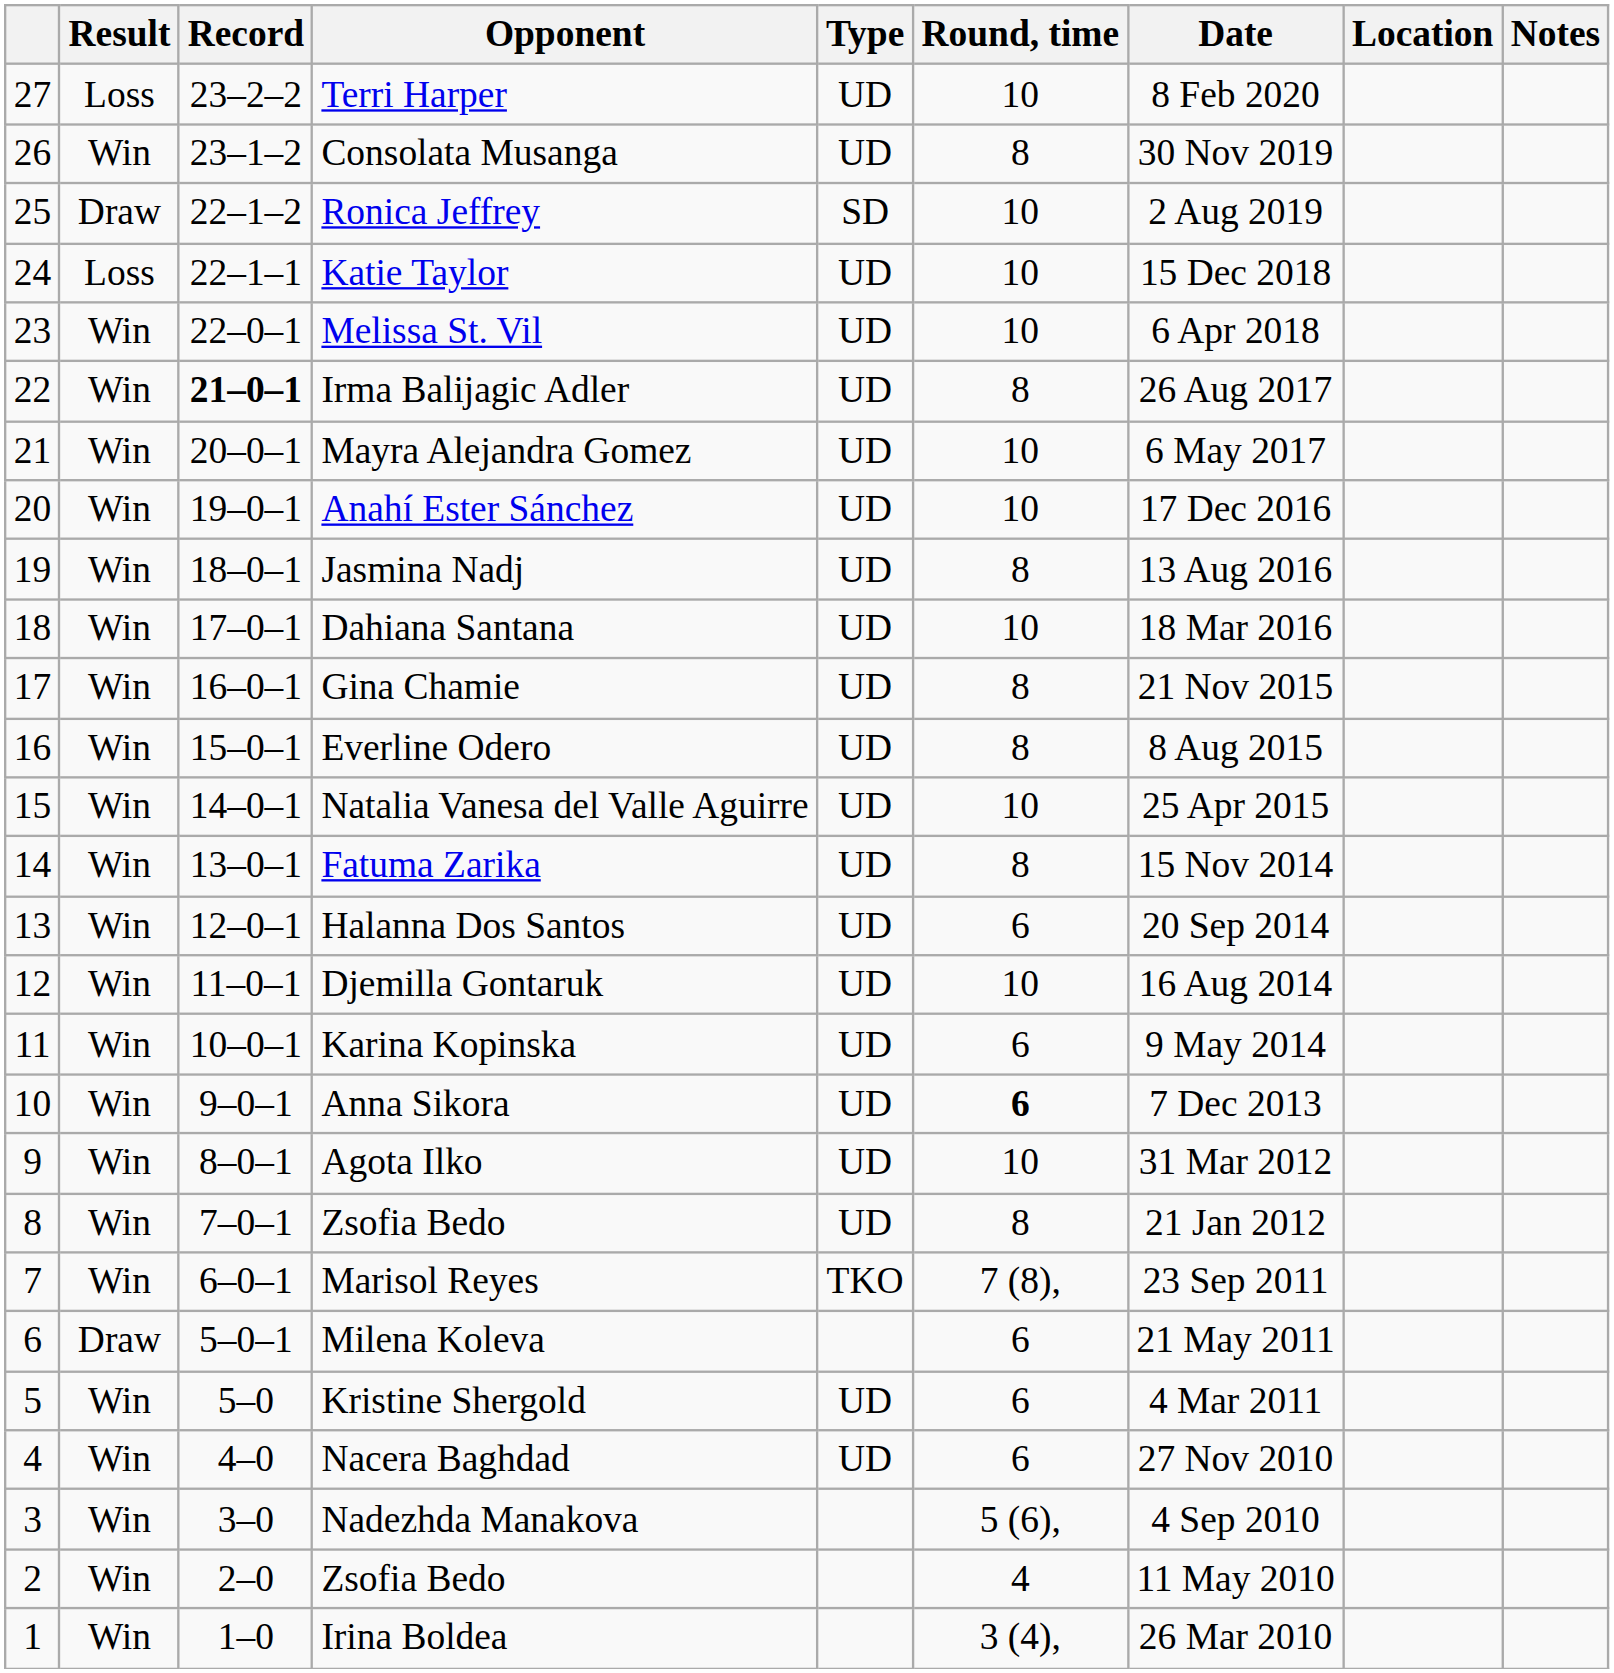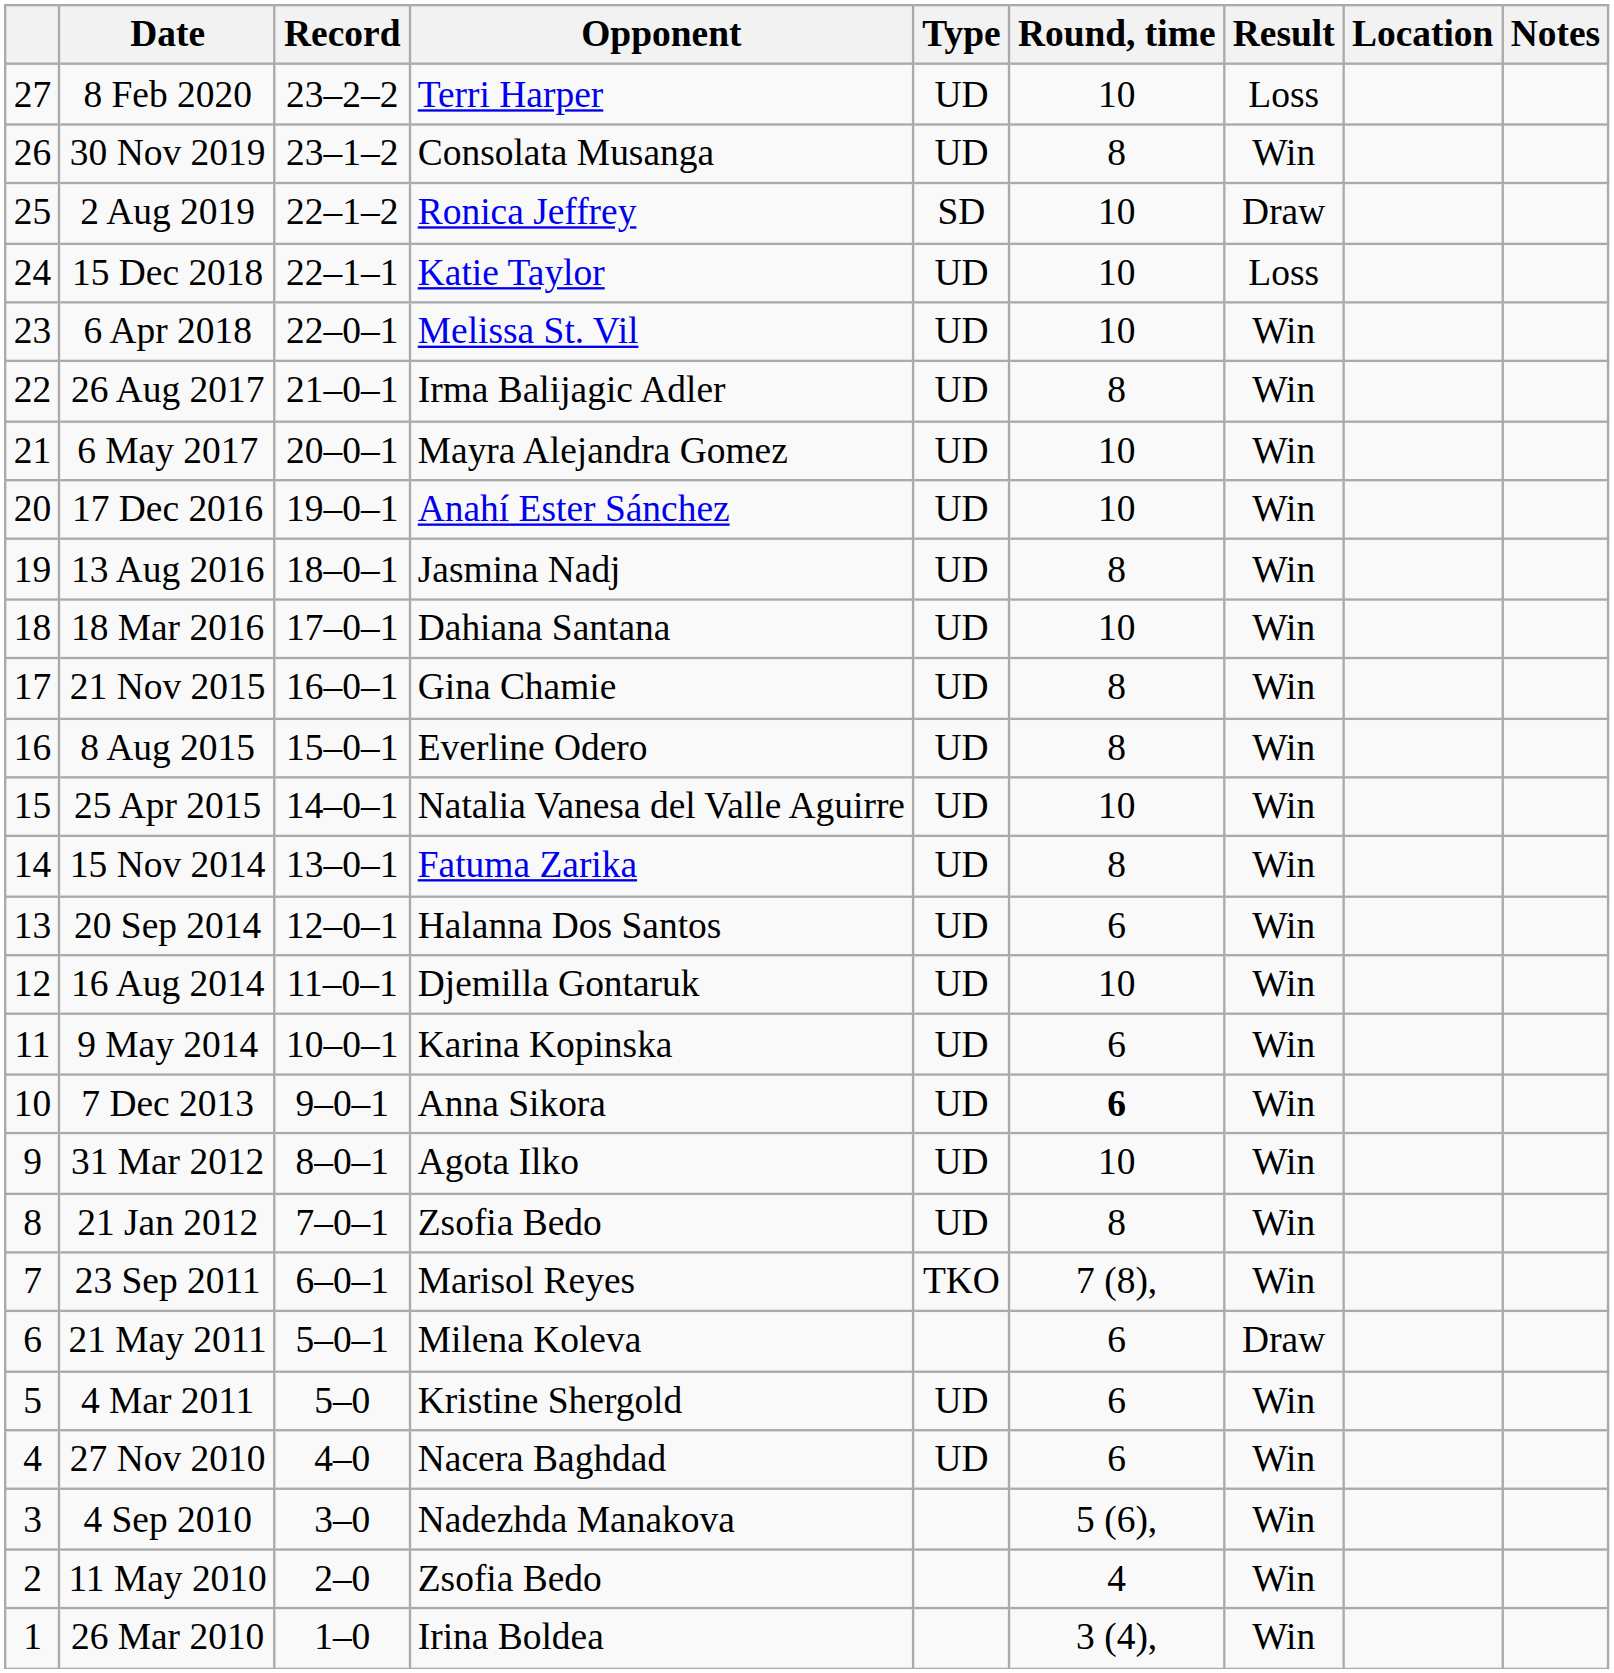 <table class="wikitable" style="text-align:center">
 <tr>
 <th></th>
-<th>Result</th>
+<th>Date</th>
 <th>Record</th>
 <th>Opponent</th>
 <th>Type</th>
 <th>Round, time</th>
-<th>Date</th>
+<th>Result</th>
 <th>Location</th>
 <th>Notes</th>
 </tr>
 <tr>
 <td>27</td>
-<td>Loss</td>
+<td>8 Feb 2020</td>
 <td>23–2–2</td>
 <td align=left><a href='#'>Terri Harper</a></td>
 <td>UD</td>
 <td>10</td>
-<td>8 Feb 2020</td>
+<td>Loss</td>
 <td style="text-align:left;"></td>
 <td align=left></td>
 </tr>
 <tr>
 <td>26</td>
-<td>Win</td>
+<td>30 Nov 2019</td>
 <td>23–1–2</td>
 <td style="text-align:left;">Consolata Musanga</td>
 <td>UD</td>
 <td>8</td>
-<td>30 Nov 2019</td>
+<td>Win</td>
 <td style="text-align:left;"></td>
 <td></td>
 </tr>
 <tr>
 <td>25</td>
-<td>Draw</td>
+<td>2 Aug 2019</td>
 <td>22–1–2</td>
 <td style="text-align:left;"><a href='#'>Ronica Jeffrey</a></td>
 <td>SD</td>
 <td>10</td>
-<td>2 Aug 2019</td>
+<td>Draw</td>
 <td style="text-align:left;"></td>
 <td style="text-align:left;"></td>
 </tr>
 <tr>
 <td>24</td>
-<td>Loss</td>
+<td>15 Dec 2018</td>
 <td>22–1–1</td>
 <td style="text-align:left;"><a href='#'>Katie Taylor</a></td>
 <td>UD</td>
 <td>10</td>
-<td>15 Dec 2018</td>
+<td>Loss</td>
 <td style="text-align:left;"></td>
 <td style="text-align:left;"></td>
 </tr>
 <tr>
 <td>23</td>
-<td>Win</td>
+<td>6 Apr 2018</td>
 <td>22–0–1</td>
 <td style="text-align:left;"><a href='#'>Melissa St. Vil</a></td>
 <td>UD</td>
 <td>10</td>
-<td>6 Apr 2018</td>
+<td>Win</td>
 <td style="text-align:left;"></td>
 <td style="text-align:left;"></td>
 </tr>
 <tr>
 <td>22</td>
-<td>Win</td>
-<td><strong>21–0–1</strong></td>
+<td>26 Aug 2017</td>
+<td>21–0–1</td>
 <td style="text-align:left;">Irma Balijagic Adler</td>
 <td>UD</td>
 <td>8</td>
-<td>26 Aug 2017</td>
+<td>Win</td>
 <td style="text-align:left;"></td>
 <td></td>
 </tr>
 <tr>
 <td>21</td>
-<td>Win</td>
+<td>6 May 2017</td>
 <td>20–0–1</td>
 <td style="text-align:left;">Mayra Alejandra Gomez</td>
 <td>UD</td>
 <td>10</td>
-<td>6 May 2017</td>
+<td>Win</td>
 <td style="text-align:left;"></td>
 <td style="text-align:left;"></td>
 </tr>
 <tr>
 <td>20</td>
-<td>Win</td>
+<td>17 Dec 2016</td>
 <td>19–0–1</td>
 <td style="text-align:left;"><a href='#'>Anahí Ester Sánchez</a></td>
 <td>UD</td>
 <td>10</td>
-<td>17 Dec 2016</td>
+<td>Win</td>
 <td style="text-align:left;"></td>
 <td style="text-align:left;"></td>
 </tr>
 <tr>
 <td>19</td>
-<td>Win</td>
+<td>13 Aug 2016</td>
 <td>18–0–1</td>
 <td style="text-align:left;">Jasmina Nadj</td>
 <td>UD</td>
 <td>8</td>
-<td>13 Aug 2016</td>
+<td>Win</td>
 <td style="text-align:left;"></td>
 <td></td>
 </tr>
 <tr>
 <td>18</td>
-<td>Win</td>
+<td>18 Mar 2016</td>
 <td>17–0–1</td>
 <td style="text-align:left;">Dahiana Santana</td>
 <td>UD</td>
 <td>10</td>
-<td>18 Mar 2016</td>
+<td>Win</td>
 <td style="text-align:left;"></td>
 <td style="text-align:left;"></td>
 </tr>
 <tr>
 <td>17</td>
-<td>Win</td>
+<td>21 Nov 2015</td>
 <td>16–0–1</td>
 <td style="text-align:left;">Gina Chamie</td>
 <td>UD</td>
 <td>8</td>
-<td>21 Nov 2015</td>
+<td>Win</td>
 <td style="text-align:left;"></td>
 <td></td>
 </tr>
 <tr>
 <td>16</td>
-<td>Win</td>
+<td>8 Aug 2015</td>
 <td>15–0–1</td>
 <td style="text-align:left;">Everline Odero</td>
 <td>UD</td>
 <td>8</td>
-<td>8 Aug 2015</td>
+<td>Win</td>
 <td style="text-align:left;"></td>
 <td></td>
 </tr>
 <tr>
 <td>15</td>
-<td>Win</td>
+<td>25 Apr 2015</td>
 <td>14–0–1</td>
 <td style="text-align:left;">Natalia Vanesa del Valle Aguirre</td>
 <td>UD</td>
 <td>10</td>
-<td>25 Apr 2015</td>
+<td>Win</td>
 <td style="text-align:left;"></td>
 <td style="text-align:left;"></td>
 </tr>
 <tr>
 <td>14</td>
-<td>Win</td>
+<td>15 Nov 2014</td>
 <td>13–0–1</td>
 <td style="text-align:left;"><a href='#'>Fatuma Zarika</a></td>
 <td>UD</td>
 <td>8</td>
-<td>15 Nov 2014</td>
+<td>Win</td>
 <td style="text-align:left;"></td>
 <td></td>
 </tr>
 <tr>
 <td>13</td>
-<td>Win</td>
+<td>20 Sep 2014</td>
 <td>12–0–1</td>
 <td style="text-align:left;">Halanna Dos Santos</td>
 <td>UD</td>
 <td>6</td>
-<td>20 Sep 2014</td>
+<td>Win</td>
 <td style="text-align:left;"></td>
 <td></td>
 </tr>
 <tr>
 <td>12</td>
-<td>Win</td>
+<td>16 Aug 2014</td>
 <td>11–0–1</td>
 <td style="text-align:left;">Djemilla Gontaruk</td>
 <td>UD</td>
 <td>10</td>
-<td>16 Aug 2014</td>
+<td>Win</td>
 <td style="text-align:left;"></td>
 <td style="text-align:left;"></td>
 </tr>
 <tr>
 <td>11</td>
-<td>Win</td>
+<td>9 May 2014</td>
 <td>10–0–1</td>
 <td style="text-align:left;">Karina Kopinska</td>
 <td>UD</td>
 <td>6</td>
-<td>9 May 2014</td>
+<td>Win</td>
 <td style="text-align:left;"></td>
 <td></td>
 </tr>
 <tr>
 <td>10</td>
-<td>Win</td>
+<td>7 Dec 2013</td>
 <td>9–0–1</td>
 <td style="text-align:left;">Anna Sikora</td>
 <td>UD</td>
 <td><strong>6</strong></td>
-<td>7 Dec 2013</td>
+<td>Win</td>
 <td style="text-align:left;"></td>
 <td></td>
 </tr>
 <tr>
 <td>9</td>
-<td>Win</td>
+<td>31 Mar 2012</td>
 <td>8–0–1</td>
 <td style="text-align:left;">Agota Ilko</td>
 <td>UD</td>
 <td>10</td>
-<td>31 Mar 2012</td>
+<td>Win</td>
 <td style="text-align:left;"></td>
 <td style="text-align:left;"></td>
 </tr>
 <tr>
 <td>8</td>
-<td>Win</td>
+<td>21 Jan 2012</td>
 <td>7–0–1</td>
 <td style="text-align:left;">Zsofia Bedo</td>
 <td>UD</td>
 <td>8</td>
-<td>21 Jan 2012</td>
+<td>Win</td>
 <td style="text-align:left;"></td>
 <td></td>
 </tr>
 <tr>
 <td>7</td>
-<td>Win</td>
+<td>23 Sep 2011</td>
 <td>6–0–1</td>
 <td style="text-align:left;">Marisol Reyes</td>
 <td>TKO</td>
 <td>7 (8), </td>
-<td>23 Sep 2011</td>
+<td>Win</td>
 <td style="text-align:left;"></td>
 <td></td>
 </tr>
 <tr>
 <td>6</td>
-<td>Draw</td>
+<td>21 May 2011</td>
 <td>5–0–1</td>
 <td style="text-align:left;">Milena Koleva</td>
 <td></td>
 <td>6</td>
-<td>21 May 2011</td>
+<td>Draw</td>
 <td style="text-align:left;"></td>
 <td></td>
 </tr>
 <tr>
 <td>5</td>
-<td>Win</td>
+<td>4 Mar 2011</td>
 <td>5–0</td>
 <td style="text-align:left;">Kristine Shergold</td>
 <td>UD</td>
 <td>6</td>
-<td>4 Mar 2011</td>
+<td>Win</td>
 <td style="text-align:left;"></td>
 <td></td>
 </tr>
 <tr>
 <td>4</td>
-<td>Win</td>
+<td>27 Nov 2010</td>
 <td>4–0</td>
 <td style="text-align:left;">Nacera Baghdad</td>
 <td>UD</td>
 <td>6</td>
-<td>27 Nov 2010</td>
+<td>Win</td>
 <td style="text-align:left;"></td>
 <td></td>
 </tr>
 <tr>
 <td>3</td>
-<td>Win</td>
+<td>4 Sep 2010</td>
 <td>3–0</td>
 <td style="text-align:left;">Nadezhda Manakova</td>
 <td></td>
 <td>5 (6), </td>
-<td>4 Sep 2010</td>
+<td>Win</td>
 <td style="text-align:left;"></td>
 <td></td>
 </tr>
 <tr>
 <td>2</td>
-<td>Win</td>
+<td>11 May 2010</td>
 <td>2–0</td>
 <td style="text-align:left;">Zsofia Bedo</td>
 <td></td>
 <td>4</td>
-<td>11 May 2010</td>
+<td>Win</td>
 <td style="text-align:left;"></td>
 <td></td>
 </tr>
 <tr>
 <td>1</td>
-<td>Win</td>
+<td>26 Mar 2010</td>
 <td>1–0</td>
 <td style="text-align:left;">Irina Boldea</td>
 <td></td>
 <td>3 (4), </td>
-<td>26 Mar 2010</td>
+<td>Win</td>
 <td style="text-align:left;"></td>
 <td></td>
 </tr>
 </table>
